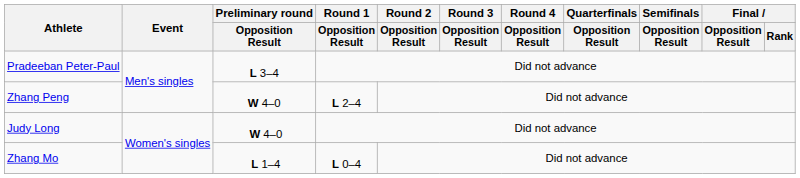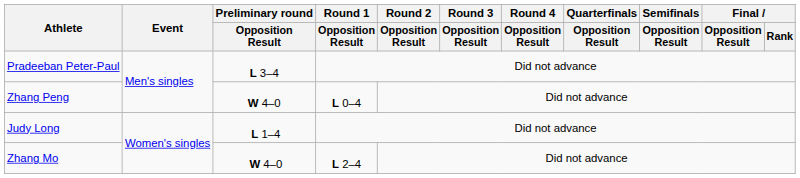 <table class="wikitable" style="font-size:90%">
 <tr>
 <th rowspan="2">Athlete</th>
 <th rowspan="2">Event</th>
 <th>Preliminary round</th>
 <th>Round 1</th>
 <th>Round 2</th>
 <th>Round 3</th>
 <th>Round 4</th>
 <th>Quarterfinals</th>
 <th>Semifinals</th>
 <th colspan=2>Final / </th>
 </tr>
 <tr style="font-size:95%">
 <th>Opposition<br>Result</th>
 <th>Opposition<br>Result</th>
 <th>Opposition<br>Result</th>
 <th>Opposition<br>Result</th>
 <th>Opposition<br>Result</th>
 <th>Opposition<br>Result</th>
 <th>Opposition<br>Result</th>
 <th>Opposition<br>Result</th>
 <th>Rank</th>
 </tr>
 <tr align=center>
 <td align=left><a href='#'>Pradeeban Peter-Paul</a></td>
 <td align=left rowspan=2><a href='#'>Men's singles</a></td>
 <td> <br> <strong>L</strong> 3–4</td>
 <td colspan=8>Did not advance</td>
 </tr>
 <tr align=center>
 <td align=left><a href='#'>Zhang Peng</a></td>
 <td><br><strong>W</strong> 4–0</td>
-<td> <br><strong>L</strong> 2–4</td>
+<td> <br> <strong>L</strong> 0–4</td>
 <td colspan=7>Did not advance</td>
 </tr>
 <tr align=center>
 <td align=left><a href='#'>Judy Long</a></td>
 <td align=left rowspan=2><a href='#'>Women's singles</a></td>
-<td><br> <strong>W</strong> 4–0</td>
+<td><br> <strong>L</strong> 1–4</td>
 <td colspan=8>Did not advance</td>
 </tr>
 <tr align=center>
 <td align=left><a href='#'>Zhang Mo</a></td>
-<td><br> <strong>L</strong> 1–4</td>
-<td> <br> <strong>L</strong> 0–4</td>
+<td><br> <strong>W</strong> 4–0</td>
+<td> <br><strong>L</strong> 2–4</td>
 <td colspan=7>Did not advance</td>
 </tr>
 </table>
